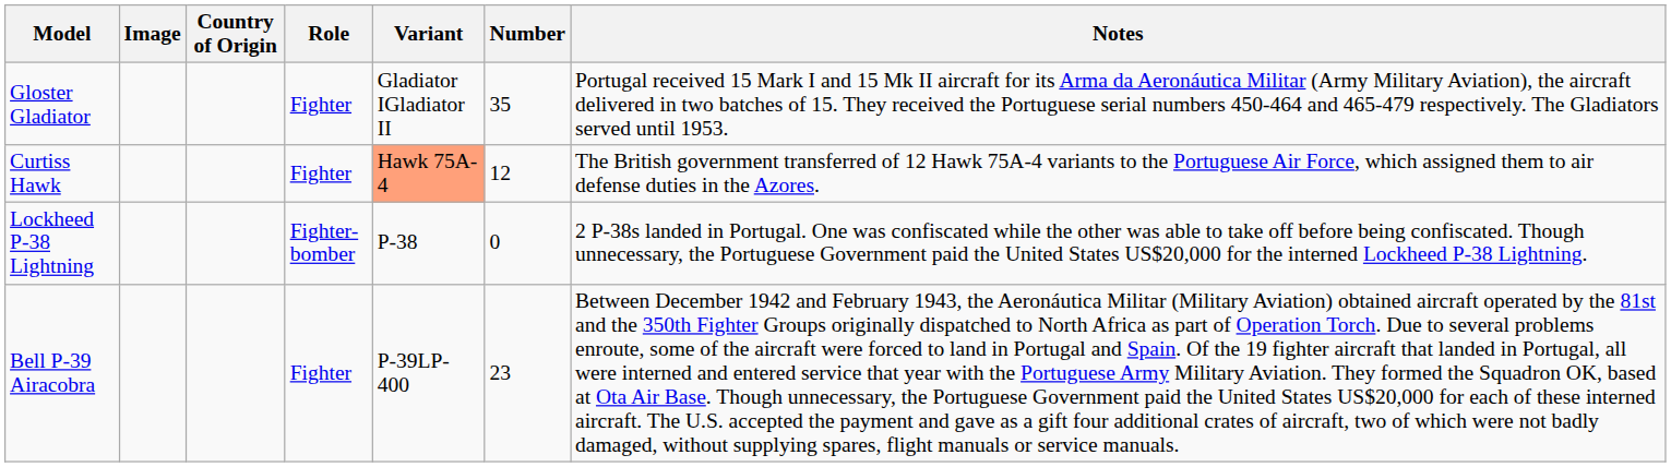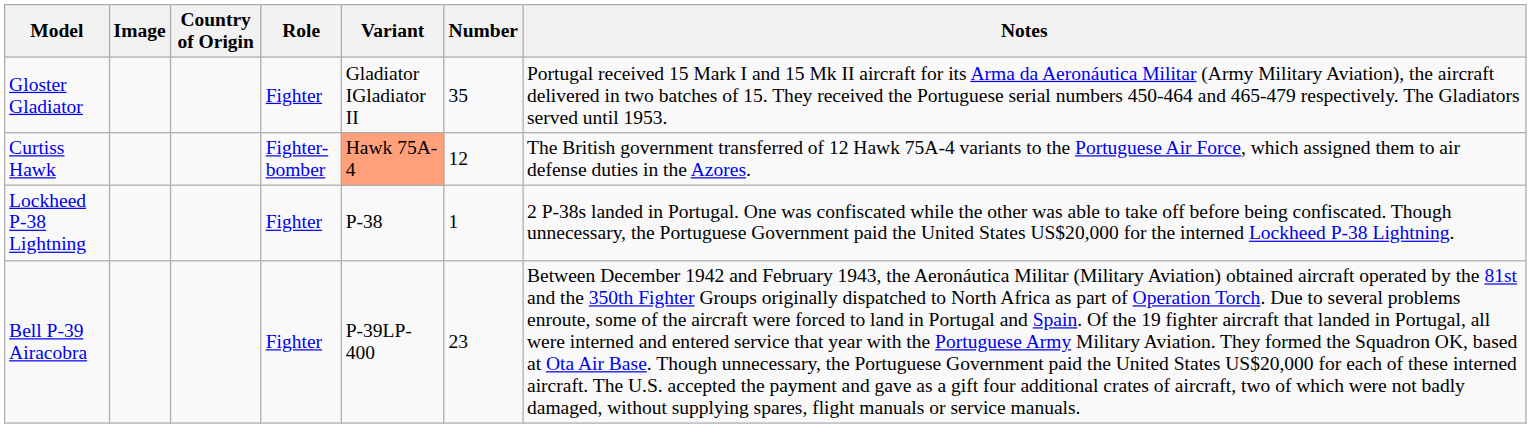 <table class="wikitable sortable">
 <tr>
 <th>Model</th>
 <th>Image</th>
 <th>Country of Origin</th>
 <th>Role</th>
 <th>Variant</th>
 <th>Number</th>
 <th>Notes</th>
 </tr>
 <tr>
 <td><a href='#'>Gloster Gladiator</a></td>
 <td></td>
 <td></td>
 <td><a href='#'>Fighter</a></td>
 <td>Gladiator IGladiator II</td>
 <td>35</td>
 <td>Portugal received 15 Mark I and 15 Mk II aircraft for its <a href='#'>Arma da Aeronáutica Militar</a> (Army Military Aviation), the aircraft delivered in two batches of 15. They received the Portuguese serial numbers 450-464 and 465-479 respectively. The Gladiators served until 1953.</td>
 </tr>
 <tr>
 <td><a href='#'>Curtiss Hawk</a></td>
 <td></td>
 <td></td>
-<td><a href='#'>Fighter</a></td>
+<td><a href='#'>Fighter-bomber</a></td>
 <td style="background: lightsalmon;">Hawk 75A-4</td>
 <td>12</td>
 <td>The British government transferred of 12 Hawk 75A-4 variants to the <a href='#'>Portuguese Air Force</a>, which assigned them to air defense duties in the <a href='#'>Azores</a>.</td>
 </tr>
 <tr>
 <td><a href='#'>Lockheed P-38 Lightning</a></td>
 <td></td>
 <td></td>
-<td><a href='#'>Fighter-bomber</a></td>
+<td><a href='#'>Fighter</a></td>
 <td>P-38</td>
-<td>0</td>
+<td>1</td>
 <td>2 P-38s landed in Portugal. One was confiscated while the other was able to take off before being confiscated. Though unnecessary, the Portuguese Government paid the United States US$20,000 for the interned <a href='#'>Lockheed P-38 Lightning</a>.</td>
 </tr>
 <tr>
 <td><a href='#'>Bell P-39 Airacobra</a></td>
 <td></td>
 <td></td>
 <td><a href='#'>Fighter</a></td>
 <td>P-39LP-400</td>
 <td>23</td>
 <td>Between December 1942 and February 1943, the Aeronáutica Militar (Military Aviation) obtained aircraft operated by the <a href='#'>81st</a> and the <a href='#'>350th Fighter</a> Groups originally dispatched to North Africa as part of <a href='#'>Operation Torch</a>. Due to several problems enroute, some of the aircraft were forced to land in Portugal and <a href='#'>Spain</a>. Of the 19 fighter aircraft that landed in Portugal, all were interned and entered service that year with the <a href='#'>Portuguese Army</a> Military Aviation. They formed the Squadron OK, based at <a href='#'>Ota Air Base</a>. Though unnecessary, the Portuguese Government paid the United States US$20,000 for each of these interned aircraft. The U.S. accepted the payment and gave as a gift four additional crates of aircraft, two of which were not badly damaged, without supplying spares, flight manuals or service manuals.</td>
 </tr>
 </table>
